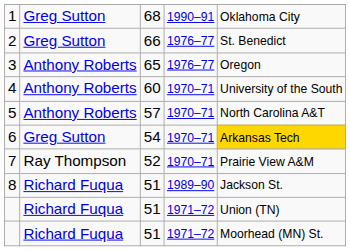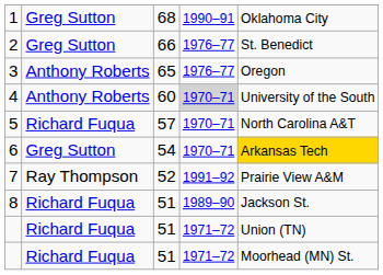 <table class="wikitable">
 <tr>
 </tr>
 <tr>
 <td>1</td>
 <td><a href='#'>Greg Sutton</a></td>
 <td>68</td>
 <td style="font-size:80%;"><a href='#'>1990–91</a></td>
 <td style="font-size:80%;">Oklahoma City</td>
 </tr>
 <tr>
 <td>2</td>
 <td><a href='#'>Greg Sutton</a></td>
 <td>66</td>
 <td style="font-size:80%;"><a href='#'>1976–77</a></td>
 <td style="font-size:80%;">St. Benedict</td>
 </tr>
 <tr>
 <td>3</td>
 <td><a href='#'>Anthony Roberts</a></td>
 <td>65</td>
 <td style="font-size:80%;"><a href='#'>1976–77</a></td>
 <td style="font-size:80%;">Oregon</td>
 </tr>
 <tr>
 <td>4</td>
 <td><a href='#'>Anthony Roberts</a></td>
 <td>60</td>
-<td style="font-size:80%;"><a href='#'>1970–71</a></td>
+<td style="background: lightgrey; font-size:80%;"><a href='#'>1970–71</a></td>
 <td style="font-size:80%;">University of the South</td>
 </tr>
 <tr>
 <td>5</td>
-<td><a href='#'>Anthony Roberts</a></td>
+<td><a href='#'>Richard Fuqua</a></td>
 <td>57</td>
 <td style="font-size:80%;"><a href='#'>1970–71</a></td>
 <td style="font-size:80%;">North Carolina A&T</td>
 </tr>
 <tr>
 <td>6</td>
 <td><a href='#'>Greg Sutton</a></td>
 <td>54</td>
 <td style="font-size:80%;"><a href='#'>1970–71</a></td>
 <td style="background: gold; font-size:80%;">Arkansas Tech</td>
 </tr>
 <tr>
 <td>7</td>
 <td>Ray Thompson</td>
 <td>52</td>
-<td style="font-size:80%;"><a href='#'>1970–71</a></td>
+<td style="font-size:80%;"><a href='#'>1991–92</a></td>
 <td style="font-size:80%;">Prairie View A&M</td>
 </tr>
 <tr>
 <td>8</td>
 <td><a href='#'>Richard Fuqua</a></td>
 <td>51</td>
 <td style="font-size:80%;"><a href='#'>1989–90</a></td>
 <td style="font-size:80%;">Jackson St.</td>
 </tr>
 <tr>
 <td></td>
 <td><a href='#'>Richard Fuqua</a></td>
 <td>51</td>
 <td style="font-size:80%;"><a href='#'>1971–72</a></td>
 <td style="font-size:80%;">Union (TN)</td>
 </tr>
 <tr>
 <td></td>
 <td><a href='#'>Richard Fuqua</a></td>
 <td>51</td>
 <td style="font-size:80%;"><a href='#'>1971–72</a></td>
 <td style="font-size:80%;">Moorhead (MN) St.</td>
 </tr>
 </table>
